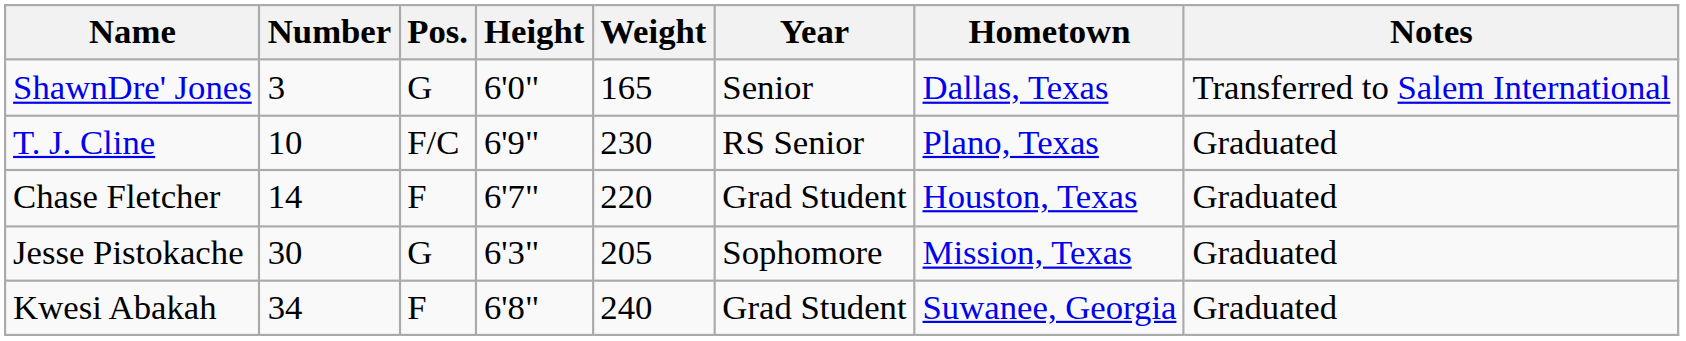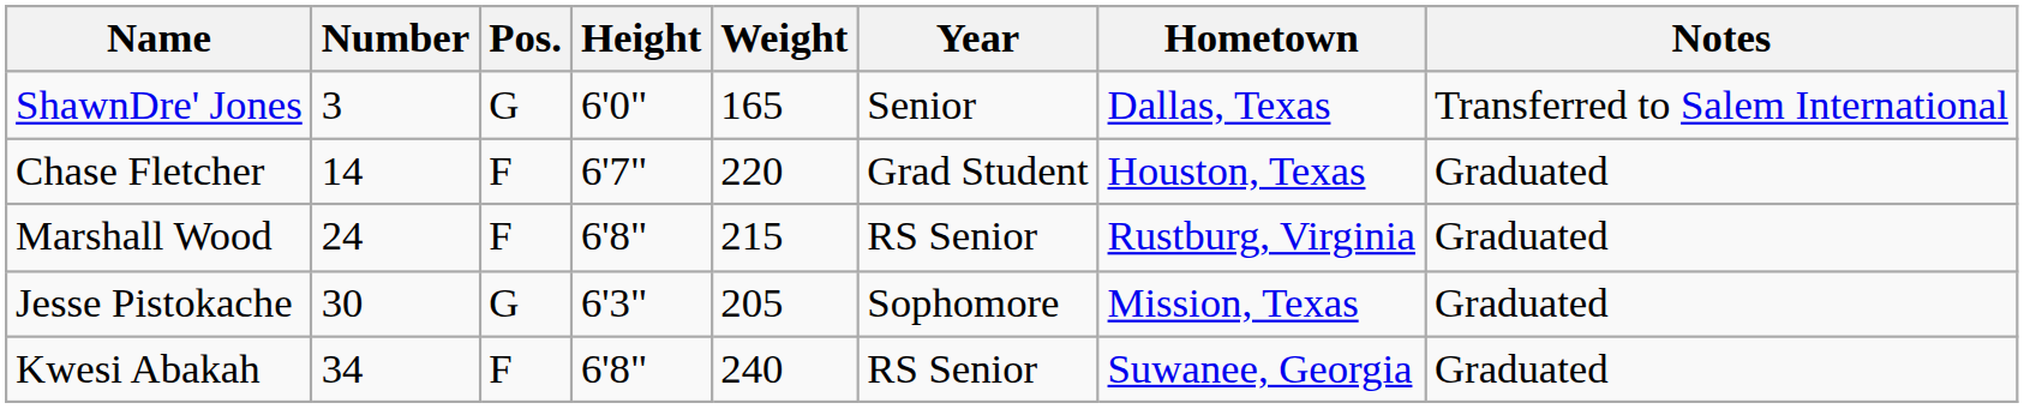 <table class="wikitable sortable" border="1">
 <tr>
 <th>Name</th>
 <th>Number</th>
 <th>Pos.</th>
 <th>Height</th>
 <th>Weight</th>
 <th>Year</th>
 <th>Hometown</th>
 <th class="unsortable">Notes</th>
 </tr>
 <tr>
 <td><a href='#'>ShawnDre' Jones</a></td>
 <td>3</td>
 <td>G</td>
 <td>6'0"</td>
 <td>165</td>
 <td>Senior</td>
 <td><a href='#'>Dallas, Texas</a></td>
 <td>Transferred to <a href='#'>Salem International</a></td>
 </tr>
 <tr>
-<td><a href='#'>T. J. Cline</a></td>
-<td>10</td>
-<td>F/C</td>
-<td>6'9"</td>
-<td>230</td>
-<td>RS Senior</td>
-<td><a href='#'>Plano, Texas</a></td>
-<td>Graduated</td>
-</tr>
-<tr>
 <td>Chase Fletcher</td>
 <td>14</td>
 <td>F</td>
 <td>6'7"</td>
 <td>220</td>
 <td>Grad Student</td>
 <td><a href='#'>Houston, Texas</a></td>
+<td>Graduated</td>
+</tr>
+<tr>
+<td>Marshall Wood</td>
+<td>24</td>
+<td>F</td>
+<td>6'8"</td>
+<td>215</td>
+<td>RS Senior</td>
+<td><a href='#'>Rustburg, Virginia</a></td>
 <td>Graduated</td>
 </tr>
 <tr>
 <td>Jesse Pistokache</td>
 <td>30</td>
 <td>G</td>
 <td>6'3"</td>
 <td>205</td>
 <td>Sophomore</td>
 <td><a href='#'>Mission, Texas</a></td>
 <td>Graduated</td>
 </tr>
 <tr>
 <td>Kwesi Abakah</td>
 <td>34</td>
 <td>F</td>
 <td>6'8"</td>
 <td>240</td>
-<td>Grad Student</td>
+<td>RS Senior</td>
 <td><a href='#'>Suwanee, Georgia</a></td>
 <td>Graduated</td>
 </tr>
 </table>
